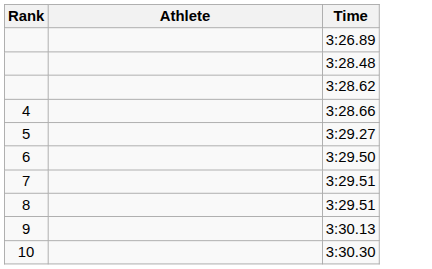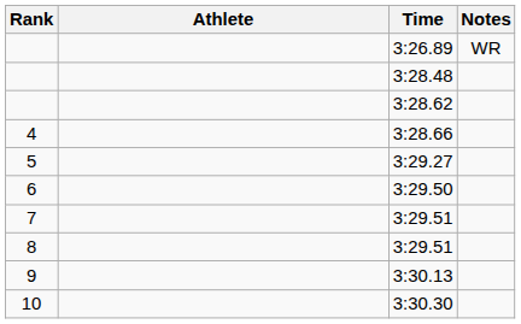 <table class="wikitable" style="text-align:center">
 <tr>
 <th>Rank</th>
 <th Style="width:18em">Athlete</th>
 <th>Time</th>
+<th>Notes</th>
 </tr>
 <tr>
 <td></td>
 <td style="text-align:left"></td>
 <td>3:26.89</td>
+<td>WR</td>
 </tr>
 <tr>
 <td></td>
 <td style="text-align:left"></td>
 <td>3:28.48</td>
+<td></td>
 </tr>
 <tr>
 <td></td>
 <td style="text-align:left"></td>
 <td>3:28.62</td>
+<td></td>
 </tr>
 <tr>
 <td>4</td>
 <td style="text-align:left"></td>
 <td>3:28.66</td>
+<td></td>
 </tr>
 <tr>
 <td>5</td>
 <td style="text-align:left"></td>
 <td>3:29.27</td>
+<td></td>
 </tr>
 <tr>
 <td>6</td>
 <td style="text-align:left"></td>
 <td>3:29.50</td>
+<td></td>
 </tr>
 <tr>
 <td>7</td>
 <td style="text-align:left"></td>
 <td>3:29.51</td>
+<td></td>
 </tr>
 <tr>
 <td>8</td>
 <td style="text-align:left"></td>
 <td>3:29.51</td>
+<td></td>
 </tr>
 <tr>
 <td>9</td>
 <td style="text-align:left"></td>
 <td>3:30.13</td>
+<td></td>
 </tr>
 <tr>
 <td>10</td>
 <td style="text-align:left"></td>
 <td>3:30.30</td>
+<td></td>
 </tr>
 </table>
